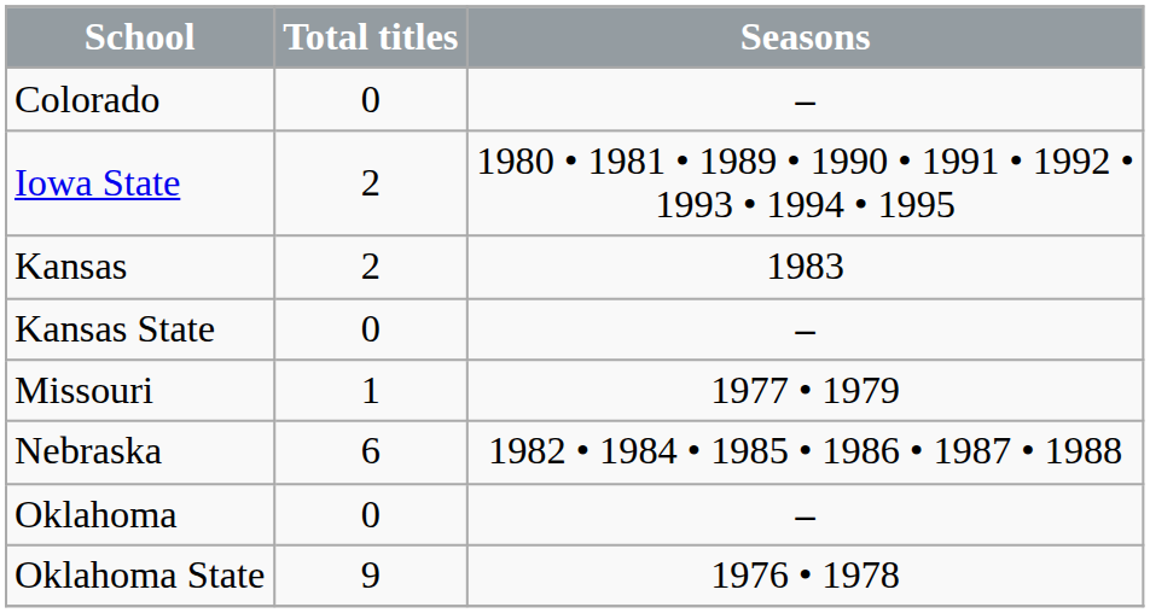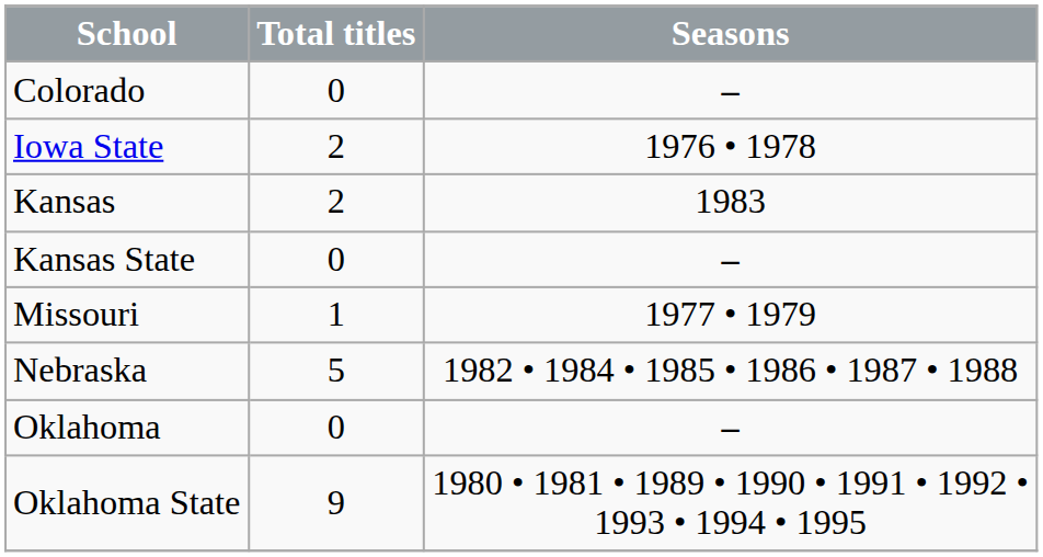 <table class="wikitable" align="right" width="auto">
 <tr>
 </tr>
 <tr>
 <th style="background:#949CA1;color:white;">School</th>
 <th style="background:#949CA1;color:white;">Total titles</th>
 <th style="background:#949CA1;color:white;">Seasons</th>
 </tr>
 <tr>
 <td>Colorado</td>
 <td align="center">0</td>
 <td align="center"><strong>–</strong></td>
 </tr>
 <tr>
 <td><a href='#'>Iowa State</a></td>
 <td align="center">2</td>
-<td align="center">1980 • 1981 • 1989 • 1990 • 1991 • 1992 •<br>1993 • 1994 • 1995</td>
+<td align="center">1976 • 1978</td>
 </tr>
 <tr>
 <td>Kansas</td>
 <td align="center">2</td>
 <td align="center">1983</td>
 </tr>
 <tr>
 <td>Kansas State</td>
 <td align="center">0</td>
 <td align="center"><strong>–</strong></td>
 </tr>
 <tr>
 <td>Missouri</td>
 <td align="center">1</td>
 <td align="center">1977 • 1979</td>
 </tr>
 <tr>
 <td>Nebraska</td>
-<td align="center">6</td>
+<td align="center">5</td>
 <td align="center">1982 • 1984 • 1985 • 1986 • 1987 • 1988</td>
 </tr>
 <tr>
 <td>Oklahoma</td>
 <td align="center">0</td>
 <td align="center"><strong>–</strong></td>
 </tr>
 <tr>
 <td>Oklahoma State</td>
 <td align="center">9</td>
-<td align="center">1976 • 1978</td>
+<td align="center">1980 • 1981 • 1989 • 1990 • 1991 • 1992 •<br>1993 • 1994 • 1995</td>
 </tr>
 <tr>
 </tr>
 </table>
